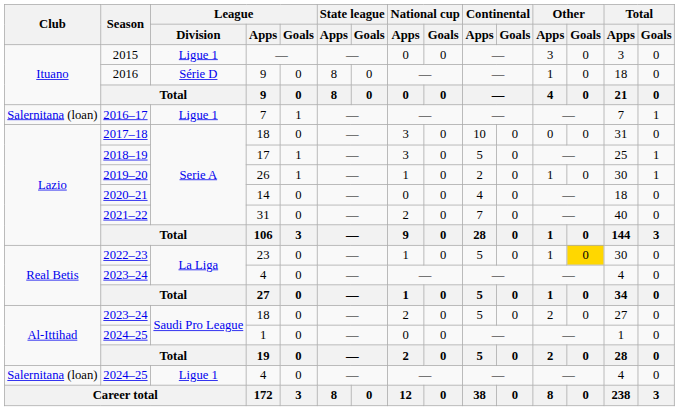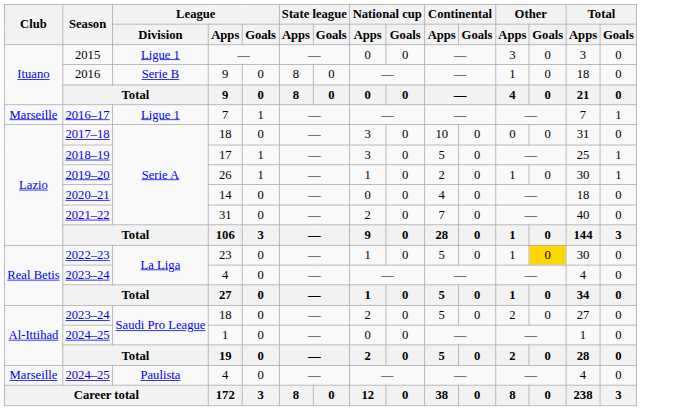 <table class="wikitable" style="text-align:center">
 <tr>
 <th rowspan="2">Club</th>
 <th rowspan="2">Season</th>
 <th colspan="3">League</th>
 <th colspan="2">State league</th>
 <th colspan="2">National cup</th>
 <th colspan="2">Continental</th>
 <th colspan="2">Other</th>
 <th colspan="2">Total</th>
 </tr>
 <tr>
 <th>Division</th>
 <th>Apps</th>
 <th>Goals</th>
 <th>Apps</th>
 <th>Goals</th>
 <th>Apps</th>
 <th>Goals</th>
 <th>Apps</th>
 <th>Goals</th>
 <th>Apps</th>
 <th>Goals</th>
 <th>Apps</th>
 <th>Goals</th>
 </tr>
 <tr>
 <td rowspan="3"><a href='#'>Ituano</a></td>
 <td>2015</td>
 <td><a href='#'>Ligue 1</a></td>
 <td colspan="2">—</td>
 <td colspan="2">—</td>
 <td>0</td>
 <td>0</td>
 <td colspan="2">—</td>
 <td>3</td>
 <td>0</td>
 <td>3</td>
 <td>0</td>
 </tr>
 <tr>
 <td>2016</td>
-<td><a href='#'>Série D</a></td>
+<td><a href='#'>Serie B</a></td>
 <td>9</td>
 <td>0</td>
 <td>8</td>
 <td>0</td>
 <td colspan="2">—</td>
 <td colspan="2">—</td>
 <td>1</td>
 <td>0</td>
 <td>18</td>
 <td>0</td>
 </tr>
 <tr>
 <th colspan="2">Total</th>
 <th>9</th>
 <th>0</th>
 <th>8</th>
 <th>0</th>
 <th>0</th>
 <th>0</th>
 <th colspan="2">—</th>
 <th>4</th>
 <th>0</th>
 <th>21</th>
 <th>0</th>
 </tr>
 <tr>
-<td><a href='#'>Salernitana</a> (loan)</td>
+<td><a href='#'>Marseille</a></td>
 <td><a href='#'>2016–17</a></td>
 <td><a href='#'>Ligue 1</a></td>
 <td>7</td>
 <td>1</td>
 <td colspan="2">—</td>
 <td colspan="2">—</td>
 <td colspan="2">—</td>
 <td colspan="2">—</td>
 <td>7</td>
 <td>1</td>
 </tr>
 <tr>
 <td rowspan="6"><a href='#'>Lazio</a></td>
 <td><a href='#'>2017–18</a></td>
 <td rowspan="5"><a href='#'>Serie A</a></td>
 <td>18</td>
 <td>0</td>
 <td colspan="2">—</td>
 <td>3</td>
 <td>0</td>
 <td>10</td>
 <td>0</td>
 <td>0</td>
 <td>0</td>
 <td>31</td>
 <td>0</td>
 </tr>
 <tr>
 <td><a href='#'>2018–19</a></td>
 <td>17</td>
 <td>1</td>
 <td colspan="2">—</td>
 <td>3</td>
 <td>0</td>
 <td>5</td>
 <td>0</td>
 <td colspan="2">—</td>
 <td>25</td>
 <td>1</td>
 </tr>
 <tr>
 <td><a href='#'>2019–20</a></td>
 <td>26</td>
 <td>1</td>
 <td colspan="2">—</td>
 <td>1</td>
 <td>0</td>
 <td>2</td>
 <td>0</td>
 <td>1</td>
 <td>0</td>
 <td>30</td>
 <td>1</td>
 </tr>
 <tr>
 <td><a href='#'>2020–21</a></td>
 <td>14</td>
 <td>0</td>
 <td colspan="2">—</td>
 <td>0</td>
 <td>0</td>
 <td>4</td>
 <td>0</td>
 <td colspan="2">—</td>
 <td>18</td>
 <td>0</td>
 </tr>
 <tr>
 <td><a href='#'>2021–22</a></td>
 <td>31</td>
 <td>0</td>
 <td colspan="2">—</td>
 <td>2</td>
 <td>0</td>
 <td>7</td>
 <td>0</td>
 <td colspan="2">—</td>
 <td>40</td>
 <td>0</td>
 </tr>
 <tr>
 <th colspan="2">Total</th>
 <th>106</th>
 <th>3</th>
 <th colspan="2">—</th>
 <th>9</th>
 <th>0</th>
 <th>28</th>
 <th>0</th>
 <th>1</th>
 <th>0</th>
 <th>144</th>
 <th>3</th>
 </tr>
 <tr>
 <td rowspan="3"><a href='#'>Real Betis</a></td>
 <td><a href='#'>2022–23</a></td>
 <td rowspan="2"><a href='#'>La Liga</a></td>
 <td>23</td>
 <td>0</td>
 <td colspan="2">—</td>
 <td>1</td>
 <td>0</td>
 <td>5</td>
 <td>0</td>
 <td>1</td>
 <td style="background: gold;">0</td>
 <td>30</td>
 <td>0</td>
 </tr>
 <tr>
 <td><a href='#'>2023–24</a></td>
 <td>4</td>
 <td>0</td>
 <td colspan="2">—</td>
 <td colspan="2">—</td>
 <td colspan="2">—</td>
 <td colspan="2">—</td>
 <td>4</td>
 <td>0</td>
 </tr>
 <tr>
 <th colspan="2">Total</th>
 <th>27</th>
 <th>0</th>
 <th colspan="2">—</th>
 <th>1</th>
 <th>0</th>
 <th>5</th>
 <th>0</th>
 <th>1</th>
 <th>0</th>
 <th>34</th>
 <th>0</th>
 </tr>
 <tr>
 <td rowspan="3"><a href='#'>Al-Ittihad</a></td>
 <td><a href='#'>2023–24</a></td>
 <td rowspan="2"><a href='#'>Saudi Pro League</a></td>
 <td>18</td>
 <td>0</td>
 <td colspan="2">—</td>
 <td>2</td>
 <td>0</td>
 <td>5</td>
 <td>0</td>
 <td>2</td>
 <td>0</td>
 <td>27</td>
 <td>0</td>
 </tr>
 <tr>
 <td><a href='#'>2024–25</a></td>
 <td>1</td>
 <td>0</td>
 <td colspan="2">—</td>
 <td>0</td>
 <td>0</td>
 <td colspan="2">—</td>
 <td colspan="2">—</td>
 <td>1</td>
 <td>0</td>
 </tr>
 <tr>
 <th colspan="2">Total</th>
 <th>19</th>
 <th>0</th>
 <th colspan="2">—</th>
 <th>2</th>
 <th>0</th>
 <th>5</th>
 <th>0</th>
 <th>2</th>
 <th>0</th>
 <th>28</th>
 <th>0</th>
 </tr>
 <tr>
-<td><a href='#'>Salernitana</a> (loan)</td>
+<td><a href='#'>Marseille</a></td>
 <td><a href='#'>2024–25</a></td>
-<td><a href='#'>Ligue 1</a></td>
+<td><a href='#'>Paulista</a></td>
 <td>4</td>
 <td>0</td>
 <td colspan="2">—</td>
 <td colspan="2">—</td>
 <td colspan="2">—</td>
 <td colspan="2">—</td>
 <td>4</td>
 <td>0</td>
 </tr>
 <tr>
 <th colspan="3">Career total</th>
 <th>172</th>
 <th>3</th>
 <th>8</th>
 <th>0</th>
 <th>12</th>
 <th>0</th>
 <th>38</th>
 <th>0</th>
 <th>8</th>
 <th>0</th>
 <th>238</th>
 <th>3</th>
 </tr>
 </table>
